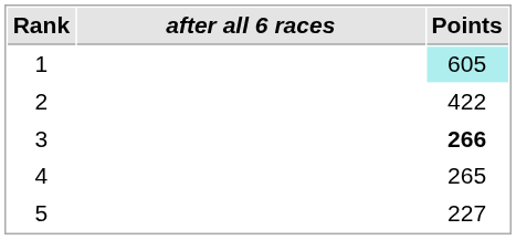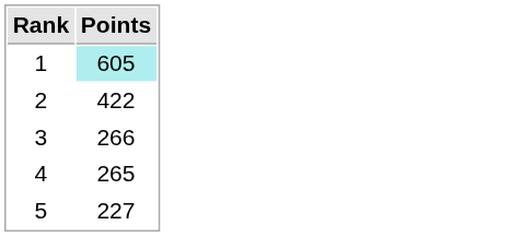 <table cellspacing="1" cellpadding="3" style="border:1px solid #aaa; font-size:86%;">
 <tr style="background:#e4e4e4;">
 <th style="border-bottom:1px solid #aaa; width:10px;">Rank</th>
-<th style="border-bottom:1px solid #aaa; width:200px;"><em>after all 6 races</em></th>
 <th style="border-bottom:1px solid #aaa; width:20px;">Points</th>
 </tr>
 <tr>
 <td align=center>1</td>
-<td><strong></strong></td>
 <td align=center style="background: paleturquoise;">605</td>
 </tr>
 <tr>
 <td align=center>2</td>
-<td></td>
 <td align=center>422</td>
 </tr>
 <tr>
 <td align=center>3</td>
-<td></td>
-<td align=center><strong>266</strong></td>
+<td align=center>266</td>
 </tr>
 <tr>
 <td align=center>4</td>
-<td></td>
 <td align=center>265</td>
 </tr>
 <tr>
 <td align=center>5</td>
-<td></td>
 <td align=center>227</td>
 </tr>
 </table>
